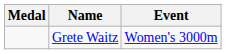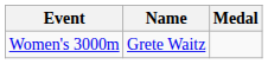 <table class="wikitable sortable" style="font-size:100%">
 <tr>
+<th>Event</th>
+<th>Name</th>
 <th>Medal</th>
-<th>Name</th>
-<th>Event</th>
 </tr>
 <tr>
+<td><a href='#'>Women's 3000m</a></td>
+<td><a href='#'>Grete Waitz</a></td>
 <td align=center></td>
-<td><a href='#'>Grete Waitz</a></td>
-<td><a href='#'>Women's 3000m</a></td>
 </tr>
 </table>
